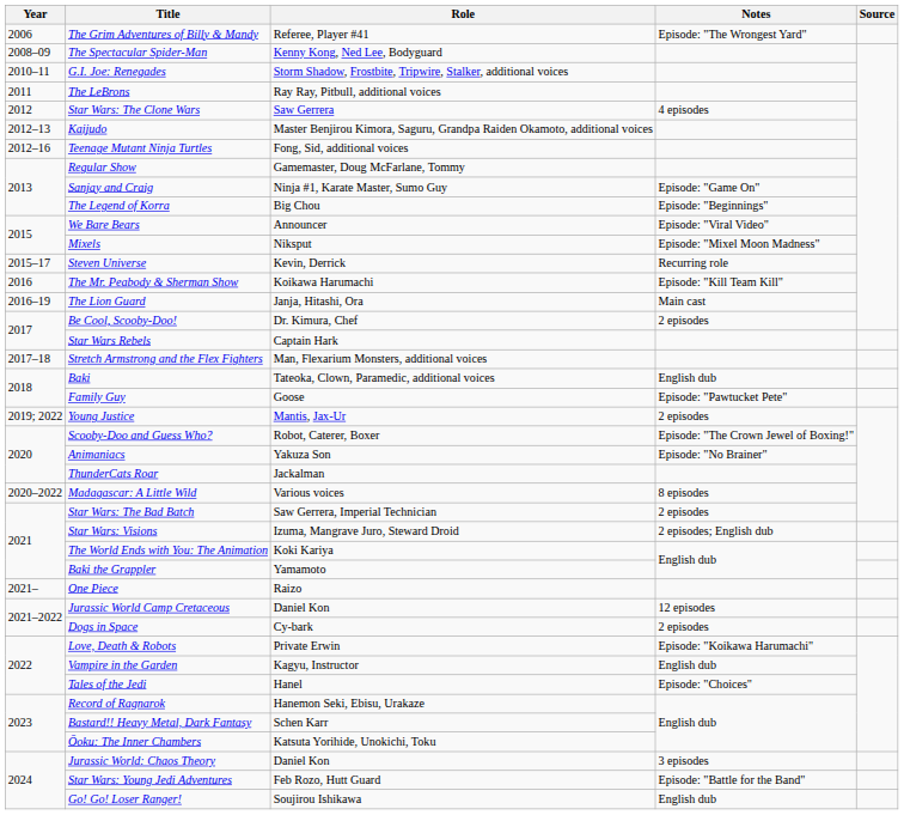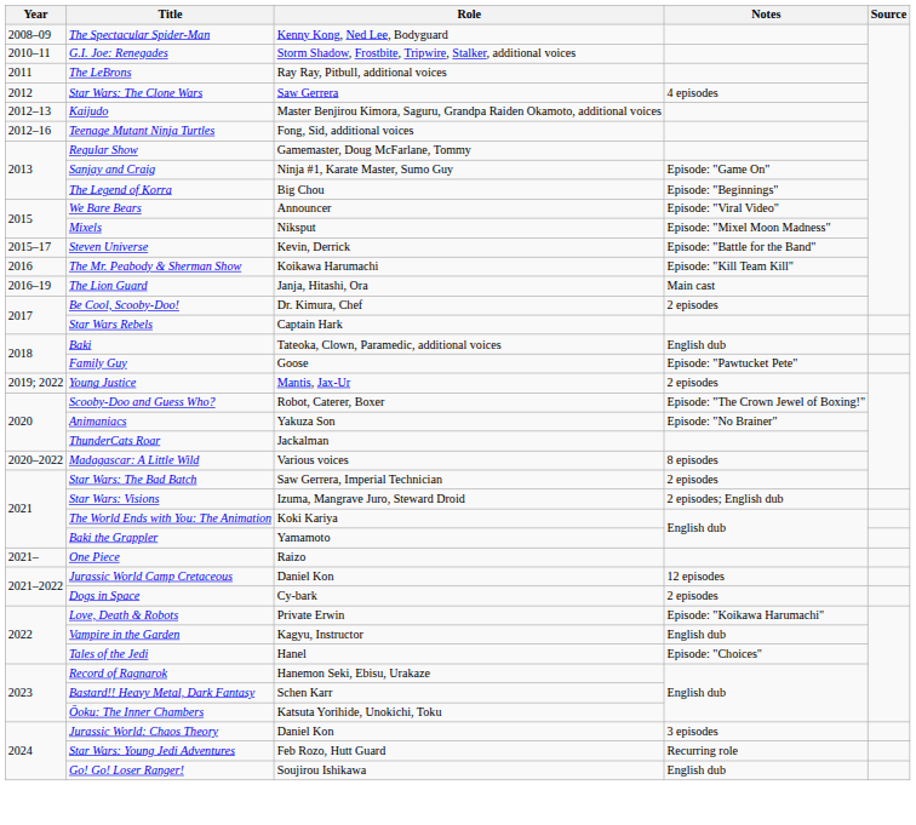 <table class="wikitable sortable">
 <tr>
 <th>Year</th>
 <th>Title</th>
 <th>Role</th>
 <th>Notes</th>
 <th>Source</th>
-</tr>
-<tr>
-<td>2006</td>
-<td data-sort-value="Grim Adventures of Billy & Mandy, The"><em><a href='#'>The Grim Adventures of Billy & Mandy</a></em></td>
-<td>Referee, Player #41</td>
-<td>Episode: "The Wrongest Yard"</td>
-<td></td>
 </tr>
 <tr>
 <td>2008–09</td>
 <td data-sort-value="Spectacular Spider-Man, The"><em><a href='#'>The Spectacular Spider-Man</a></em></td>
 <td><a href='#'>Kenny Kong</a>, <a href='#'>Ned Lee</a>, Bodyguard</td>
 <td></td>
 <td rowspan="15"></td>
 </tr>
 <tr>
 <td>2010–11</td>
 <td><em><a href='#'>G.I. Joe: Renegades</a></em></td>
 <td><a href='#'>Storm Shadow</a>, <a href='#'>Frostbite</a>, <a href='#'>Tripwire</a>, <a href='#'>Stalker</a>, additional voices</td>
 <td></td>
 </tr>
 <tr>
 <td>2011</td>
 <td data-sort-value="LeBrons, The"><em><a href='#'>The LeBrons</a></em></td>
 <td>Ray Ray, Pitbull, additional voices</td>
 <td></td>
 </tr>
 <tr>
 <td>2012</td>
 <td><em><a href='#'>Star Wars: The Clone Wars</a></em></td>
 <td><a href='#'>Saw Gerrera</a></td>
 <td>4 episodes</td>
 </tr>
 <tr>
 <td>2012–13</td>
 <td><em><a href='#'>Kaijudo</a></em></td>
 <td>Master Benjirou Kimora, Saguru, Grandpa Raiden Okamoto, additional voices</td>
 <td></td>
 </tr>
 <tr>
 <td>2012–16</td>
 <td><em><a href='#'>Teenage Mutant Ninja Turtles</a></em></td>
 <td>Fong, Sid, additional voices</td>
 <td></td>
 </tr>
 <tr>
 <td rowspan="3">2013</td>
 <td><em><a href='#'>Regular Show</a></em></td>
 <td>Gamemaster, Doug McFarlane, Tommy</td>
 <td></td>
 </tr>
 <tr>
 <td><em><a href='#'>Sanjay and Craig</a></em></td>
 <td>Ninja #1, Karate Master, Sumo Guy</td>
 <td>Episode: "Game On"</td>
 </tr>
 <tr>
 <td data-sort-value="Legend of Korra, The"><em><a href='#'>The Legend of Korra</a></em></td>
 <td>Big Chou</td>
 <td>Episode: "Beginnings"</td>
 </tr>
 <tr>
 <td rowspan="2">2015</td>
 <td><em><a href='#'>We Bare Bears</a></em></td>
 <td>Announcer</td>
 <td>Episode: "Viral Video"</td>
 </tr>
 <tr>
 <td><em><a href='#'>Mixels</a></em></td>
 <td>Niksput</td>
 <td>Episode: "Mixel Moon Madness"</td>
 </tr>
 <tr>
 <td>2015–17</td>
 <td><em><a href='#'>Steven Universe</a></em></td>
 <td>Kevin, Derrick</td>
-<td>Recurring role</td>
+<td>Episode: "Battle for the Band"</td>
 </tr>
 <tr>
 <td>2016</td>
 <td data-sort-value="Mr. Peabody & Sherman Show, The"><em><a href='#'>The Mr. Peabody & Sherman Show</a></em></td>
 <td>Koikawa Harumachi</td>
 <td>Episode: "Kill Team Kill"</td>
 </tr>
 <tr>
 <td>2016–19</td>
 <td data-sort-value="Lion Guard, The"><em><a href='#'>The Lion Guard</a></em></td>
 <td>Janja, Hitashi, Ora</td>
 <td>Main cast</td>
 </tr>
 <tr>
 <td rowspan="2">2017</td>
 <td><em><a href='#'>Be Cool, Scooby-Doo!</a></em></td>
 <td>Dr. Kimura, Chef</td>
 <td>2 episodes</td>
 </tr>
 <tr>
 <td><em><a href='#'>Star Wars Rebels</a></em></td>
 <td>Captain Hark</td>
-<td></td>
-<td></td>
-</tr>
-<tr>
-<td>2017–18</td>
-<td><em><a href='#'>Stretch Armstrong and the Flex Fighters</a></em></td>
-<td>Man, Flexarium Monsters, additional voices</td>
 <td></td>
 <td></td>
 </tr>
 <tr>
 <td rowspan="2">2018</td>
 <td><em><a href='#'>Baki</a></em></td>
 <td>Tateoka, Clown, Paramedic, additional voices</td>
 <td>English dub</td>
 <td></td>
 </tr>
 <tr>
 <td><em><a href='#'>Family Guy</a></em></td>
 <td>Goose</td>
 <td>Episode: "Pawtucket Pete"</td>
 <td></td>
 </tr>
 <tr>
 <td>2019; 2022</td>
 <td><em><a href='#'>Young Justice</a></em></td>
 <td><a href='#'>Mantis</a>, <a href='#'>Jax-Ur</a></td>
 <td>2 episodes</td>
 <td rowspan="6"></td>
 </tr>
 <tr>
 <td rowspan="3">2020</td>
 <td><em><a href='#'>Scooby-Doo and Guess Who?</a></em></td>
 <td>Robot, Caterer, Boxer</td>
 <td>Episode: "The Crown Jewel of Boxing!"</td>
 </tr>
 <tr>
 <td><em><a href='#'>Animaniacs</a></em></td>
 <td>Yakuza Son</td>
 <td>Episode: "No Brainer"</td>
 </tr>
 <tr>
 <td><em><a href='#'>ThunderCats Roar</a></em></td>
 <td>Jackalman</td>
 <td></td>
 </tr>
 <tr>
 <td>2020–2022</td>
 <td><em><a href='#'>Madagascar: A Little Wild</a></em></td>
 <td>Various voices</td>
 <td>8 episodes</td>
 </tr>
 <tr>
 <td rowspan="4">2021</td>
 <td><em><a href='#'>Star Wars: The Bad Batch</a></em></td>
 <td>Saw Gerrera, Imperial Technician</td>
 <td>2 episodes</td>
 </tr>
 <tr>
 <td><em><a href='#'>Star Wars: Visions</a></em></td>
 <td>Izuma, Mangrave Juro, Steward Droid</td>
 <td>2 episodes; English dub</td>
 <td></td>
 </tr>
 <tr>
 <td data-sort-value="World Ends with You, The"><em><a href='#'>The World Ends with You: The Animation</a></em></td>
 <td>Koki Kariya</td>
 <td rowspan="2">English dub</td>
 <td></td>
 </tr>
 <tr>
 <td><em><a href='#'>Baki the Grappler</a></em></td>
 <td>Yamamoto</td>
 <td></td>
 </tr>
 <tr>
 <td>2021–</td>
 <td><em><a href='#'>One Piece</a></em></td>
 <td>Raizo</td>
 <td></td>
 <td></td>
 </tr>
 <tr>
 <td rowspan="2">2021–2022</td>
 <td><em><a href='#'>Jurassic World Camp Cretaceous</a></em></td>
 <td>Daniel Kon</td>
 <td>12 episodes</td>
 <td></td>
 </tr>
 <tr>
 <td><em><a href='#'>Dogs in Space</a></em></td>
 <td>Cy-bark</td>
 <td>2 episodes</td>
 <td></td>
 </tr>
 <tr>
 <td rowspan="3">2022</td>
 <td><em><a href='#'>Love, Death & Robots</a></em></td>
 <td>Private Erwin</td>
 <td>Episode: "Koikawa Harumachi"</td>
 <td rowspan="6"></td>
 </tr>
 <tr>
 <td><em><a href='#'>Vampire in the Garden</a></em></td>
 <td>Kagyu, Instructor</td>
 <td>English dub</td>
 </tr>
 <tr>
 <td><em><a href='#'>Tales of the Jedi</a></em></td>
 <td>Hanel</td>
 <td>Episode: "Choices"</td>
 </tr>
 <tr>
 <td rowspan="3">2023</td>
 <td><em><a href='#'>Record of Ragnarok</a></em></td>
 <td>Hanemon Seki, Ebisu, Urakaze</td>
 <td rowspan="3">English dub</td>
 </tr>
 <tr>
 <td><em><a href='#'>Bastard!! Heavy Metal, Dark Fantasy</a></em></td>
 <td>Schen Karr</td>
 </tr>
 <tr>
 <td><em><a href='#'>Ōoku: The Inner Chambers</a></em></td>
 <td>Katsuta Yorihide, Unokichi, Toku</td>
 </tr>
 <tr>
 <td rowspan="3">2024</td>
 <td><em><a href='#'>Jurassic World: Chaos Theory</a></em></td>
 <td>Daniel Kon</td>
 <td>3 episodes</td>
 <td></td>
 </tr>
 <tr>
 <td><em><a href='#'>Star Wars: Young Jedi Adventures</a></em></td>
 <td>Feb Rozo, Hutt Guard</td>
-<td>Episode: "Battle for the Band"</td>
+<td>Recurring role</td>
 <td></td>
 </tr>
 <tr>
 <td><em><a href='#'>Go! Go! Loser Ranger!</a></em></td>
 <td>Soujirou Ishikawa</td>
 <td>English dub</td>
 <td></td>
 </tr>
 </table>
